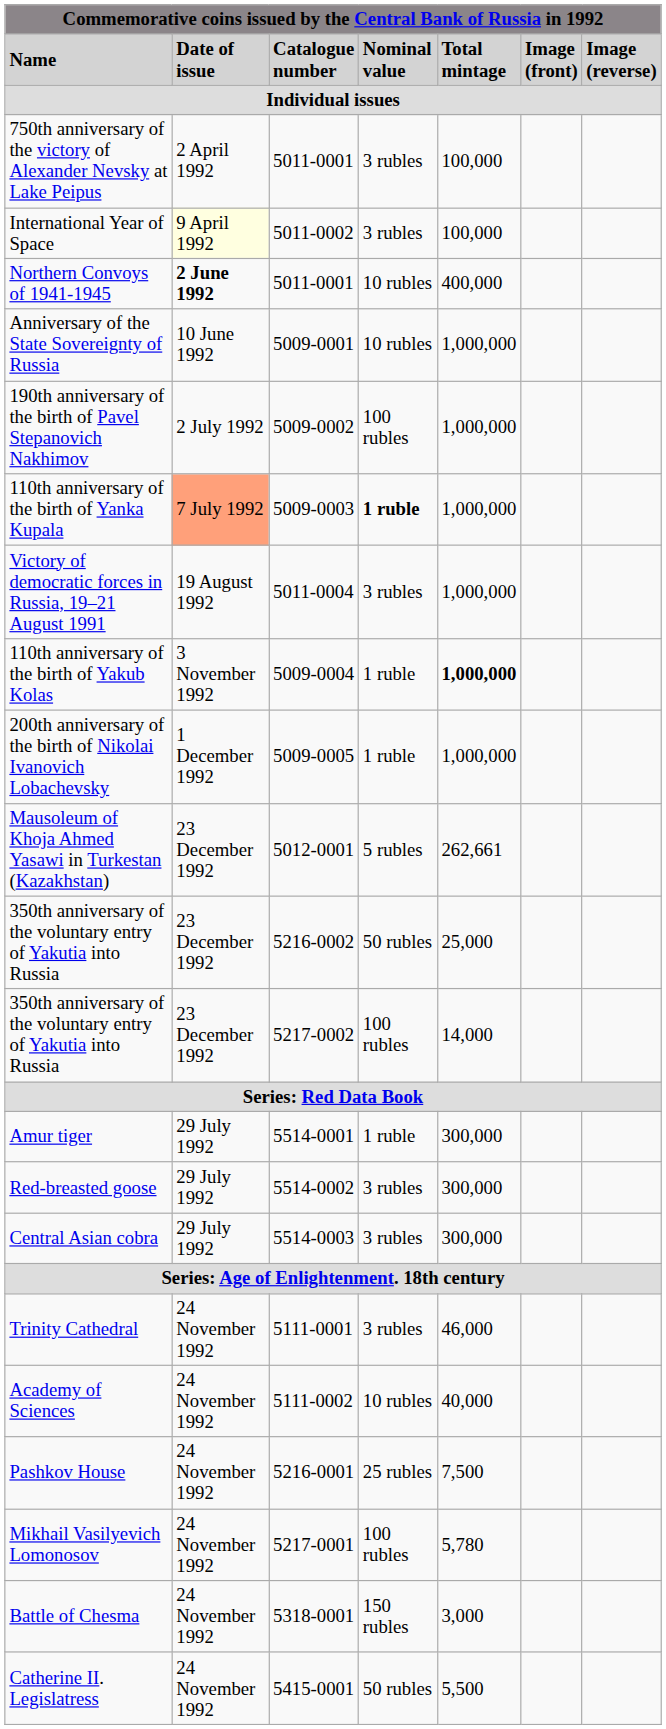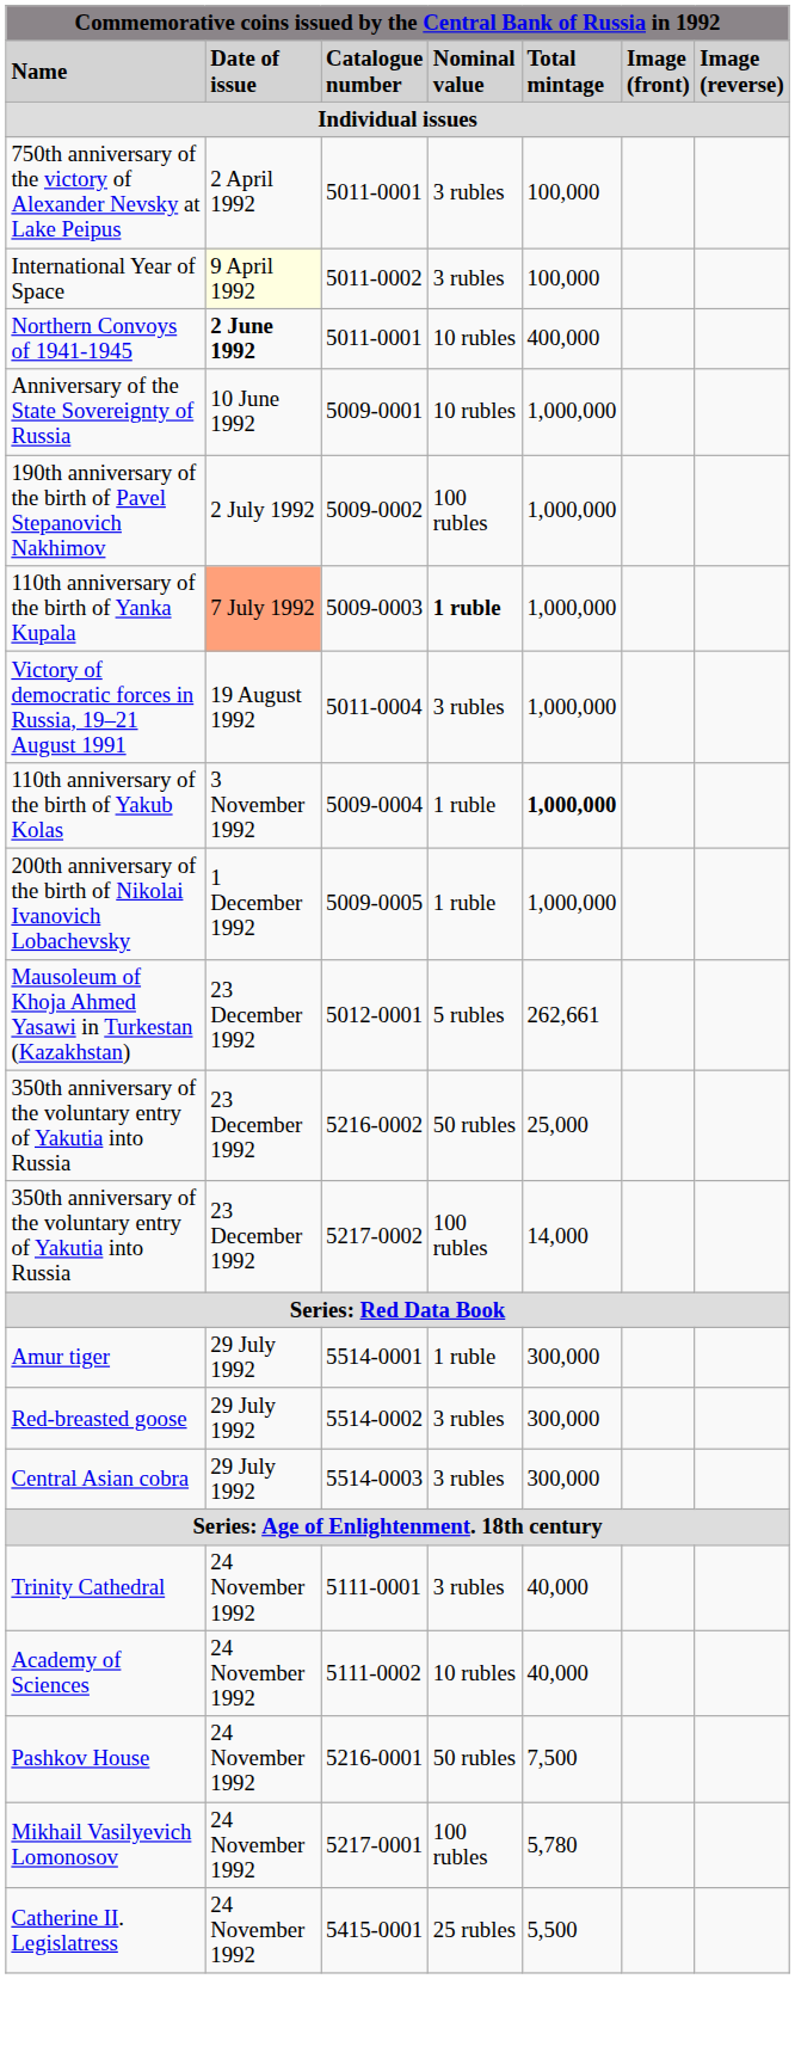 <table class="wikitable" style="width: 90%; border: #999 solid 1px; text-align: lcenter; margin-bottom: 0; margin: 1em auto 1em auto">
 <tr>
 <th colspan="7" style="background: #8B8589;"><strong>Commemorative coins issued by the <a href='#'>Central Bank of Russia</a> in 1992</strong></th>
 </tr>
 <tr style="font-weight:bold; background-color:#D3D3D3">
 <td><strong>Name</strong></td>
 <td><strong>Date of<br>issue</strong></td>
 <td><strong>Catalogue<br>number</strong></td>
 <td><strong>Nominal<br>value</strong></td>
 <td><strong>Total<br>mintage</strong></td>
 <td><strong>Image<br>(front)</strong></td>
 <td><strong>Image<br>(reverse)</strong></td>
 </tr>
 <tr style="font-weight:bold; background-color:#DDDDDD">
 <td colspan="7" style="text-align: center;">Individual issues</td>
 </tr>
 <tr>
 <td>750th anniversary of the <a href='#'>victory</a> of <a href='#'>Alexander Nevsky</a> at <a href='#'>Lake Peipus</a></td>
 <td>2 April 1992</td>
 <td>5011-0001</td>
 <td>3 rubles</td>
 <td>100,000</td>
 <td></td>
 <td></td>
 </tr>
 <tr>
 <td>International Year of Space</td>
 <td style="background: lightyellow;">9 April 1992</td>
 <td>5011-0002</td>
 <td>3 rubles</td>
 <td>100,000</td>
 <td></td>
 <td></td>
 </tr>
 <tr>
 <td><a href='#'>Northern Convoys of 1941-1945</a></td>
 <td><strong>2 June 1992</strong></td>
 <td>5011-0001</td>
 <td>10 rubles</td>
 <td>400,000</td>
 <td></td>
 <td></td>
 </tr>
 <tr>
 <td>Anniversary of the <a href='#'>State Sovereignty of Russia</a></td>
 <td>10 June 1992</td>
 <td>5009-0001</td>
 <td>10 rubles</td>
 <td>1,000,000</td>
 <td></td>
 <td></td>
 </tr>
 <tr>
 <td>190th anniversary of the birth of <a href='#'>Pavel Stepanovich Nakhimov</a></td>
 <td>2 July 1992</td>
 <td>5009-0002</td>
 <td>100 rubles</td>
 <td>1,000,000</td>
 <td></td>
 <td></td>
 </tr>
 <tr>
 <td>110th anniversary of the birth of <a href='#'>Yanka Kupala</a></td>
 <td style="background: lightsalmon;">7 July 1992</td>
 <td>5009-0003</td>
 <td><strong>1 ruble</strong></td>
 <td>1,000,000</td>
 <td></td>
 <td></td>
 </tr>
 <tr>
 <td><a href='#'>Victory of democratic forces in Russia, 19–21 August 1991</a></td>
 <td>19 August 1992</td>
 <td>5011-0004</td>
 <td>3 rubles</td>
 <td>1,000,000</td>
 <td></td>
 <td></td>
 </tr>
 <tr>
 <td>110th anniversary of the birth of <a href='#'>Yakub Kolas</a></td>
 <td>3 November 1992</td>
 <td>5009-0004</td>
 <td>1 ruble</td>
 <td><strong>1,000,000</strong></td>
 <td></td>
 <td></td>
 </tr>
 <tr>
 <td>200th anniversary of the birth of <a href='#'>Nikolai Ivanovich Lobachevsky</a></td>
 <td>1 December 1992</td>
 <td>5009-0005</td>
 <td>1 ruble</td>
 <td>1,000,000</td>
 <td></td>
 <td></td>
 </tr>
 <tr>
 <td><a href='#'>Mausoleum of Khoja Ahmed Yasawi</a> in <a href='#'>Turkestan</a> (<a href='#'>Kazakhstan</a>)</td>
 <td>23 December 1992</td>
 <td>5012-0001</td>
 <td>5 rubles</td>
 <td>262,661</td>
 <td></td>
 <td></td>
 </tr>
 <tr>
 <td>350th anniversary of the voluntary entry of <a href='#'>Yakutia</a> into Russia</td>
 <td>23 December 1992</td>
 <td>5216-0002</td>
 <td>50 rubles</td>
 <td>25,000</td>
 <td></td>
 <td></td>
 </tr>
 <tr>
 <td>350th anniversary of the voluntary entry of <a href='#'>Yakutia</a> into Russia</td>
 <td>23 December 1992</td>
 <td>5217-0002</td>
 <td>100 rubles</td>
 <td>14,000</td>
 <td></td>
 <td></td>
 </tr>
 <tr style="font-weight:bold; background-color:#DDDDDD">
 <td colspan="7" style="text-align: center;">Series: <a href='#'>Red Data Book</a></td>
 </tr>
 <tr>
 <td><a href='#'>Amur tiger</a></td>
 <td>29 July 1992</td>
 <td>5514-0001</td>
 <td>1 ruble</td>
 <td>300,000</td>
 <td></td>
 <td></td>
 </tr>
 <tr>
 <td><a href='#'>Red-breasted goose</a></td>
 <td>29 July 1992</td>
 <td>5514-0002</td>
 <td>3 rubles</td>
 <td>300,000</td>
 <td></td>
 <td></td>
 </tr>
 <tr>
 <td><a href='#'>Central Asian cobra</a></td>
 <td>29 July 1992</td>
 <td>5514-0003</td>
 <td>3 rubles</td>
 <td>300,000</td>
 <td></td>
 <td></td>
 </tr>
 <tr style="font-weight:bold; background-color:#DDDDDD">
 <td colspan="7" style="text-align: center;">Series: <a href='#'>Age of Enlightenment</a>. 18th century</td>
 </tr>
 <tr>
 <td><a href='#'>Trinity Cathedral</a></td>
 <td>24 November 1992</td>
 <td>5111-0001</td>
 <td>3 rubles</td>
-<td>46,000</td>
+<td>40,000</td>
 <td></td>
 <td></td>
 </tr>
 <tr>
 <td><a href='#'>Academy of Sciences</a></td>
 <td>24 November 1992</td>
 <td>5111-0002</td>
 <td>10 rubles</td>
 <td>40,000</td>
 <td></td>
 <td></td>
 </tr>
 <tr>
 <td><a href='#'>Pashkov House</a></td>
 <td>24 November 1992</td>
 <td>5216-0001</td>
-<td>25 rubles</td>
+<td>50 rubles</td>
 <td>7,500</td>
 <td></td>
 <td></td>
 </tr>
 <tr>
 <td><a href='#'>Mikhail Vasilyevich Lomonosov</a></td>
 <td>24 November 1992</td>
 <td>5217-0001</td>
 <td>100 rubles</td>
 <td>5,780</td>
 <td></td>
 <td></td>
 </tr>
 <tr>
-<td><a href='#'>Battle of Chesma</a></td>
-<td>24 November 1992</td>
-<td>5318-0001</td>
-<td>150 rubles</td>
-<td>3,000</td>
-<td></td>
-<td></td>
-</tr>
-<tr>
 <td><a href='#'>Catherine II</a>. <a href='#'>Legislatress</a></td>
 <td>24 November 1992</td>
 <td>5415-0001</td>
-<td>50 rubles</td>
+<td>25 rubles</td>
 <td>5,500</td>
 <td></td>
 <td></td>
 </tr>
 </table>
